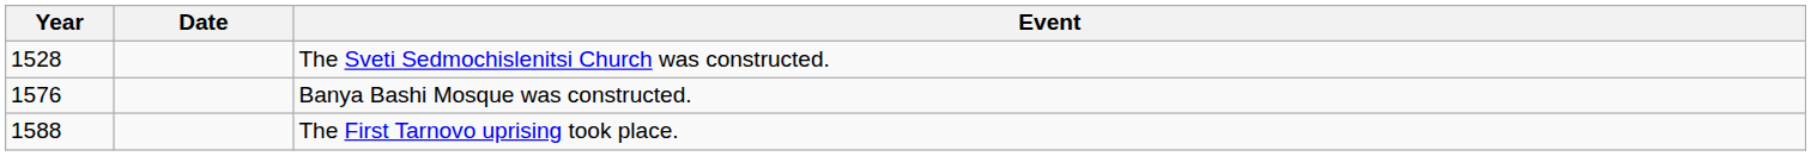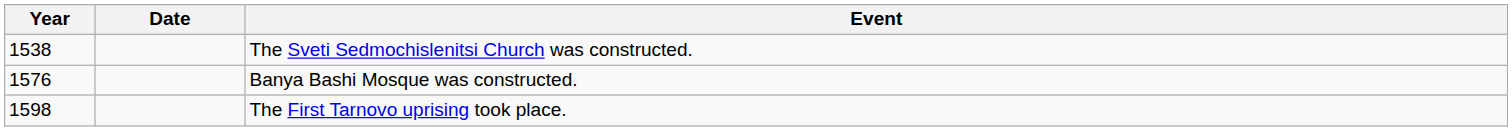 <table class="wikitable" width="100%">
 <tr>
 <th style="width:6%">Year</th>
 <th style="width:10%">Date</th>
 <th>Event</th>
 </tr>
 <tr>
-<td>1528</td>
+<td>1538</td>
 <td></td>
 <td>The <a href='#'>Sveti Sedmochislenitsi Church</a> was constructed.</td>
 </tr>
 <tr>
 <td>1576</td>
 <td></td>
 <td>Banya Bashi Mosque was constructed.</td>
 </tr>
 <tr>
-<td>1588</td>
+<td>1598</td>
 <td></td>
 <td>The <a href='#'>First Tarnovo uprising</a> took place.</td>
 </tr>
 </table>
